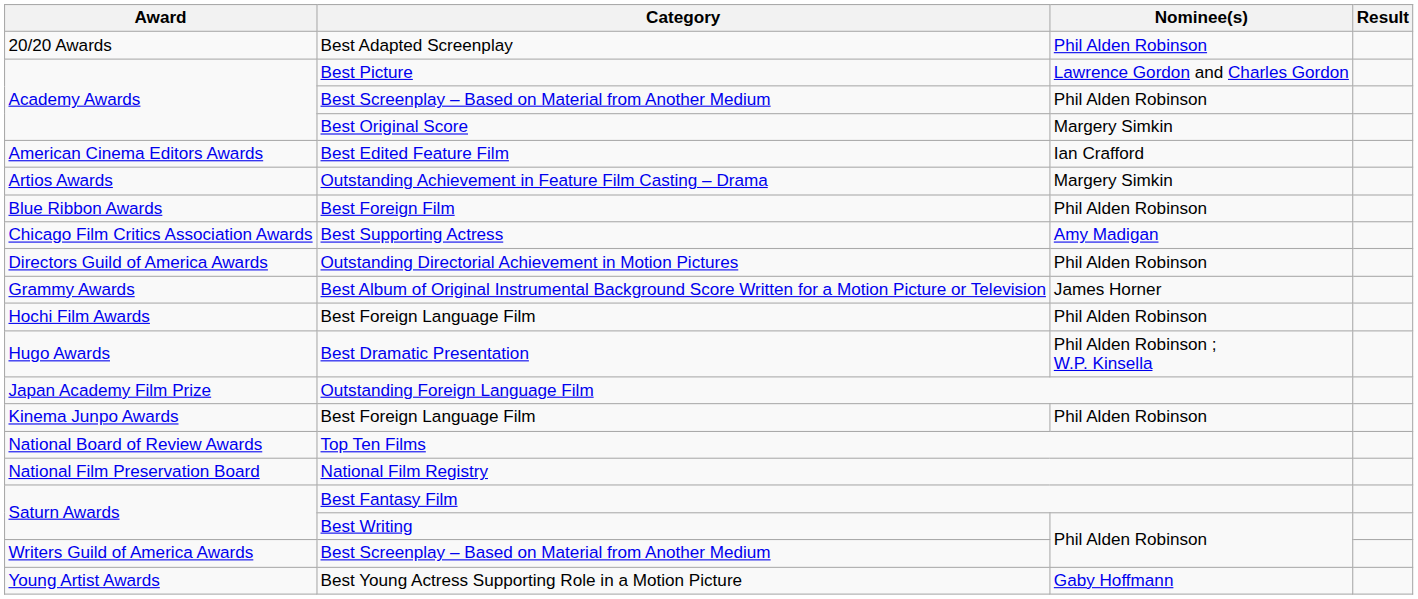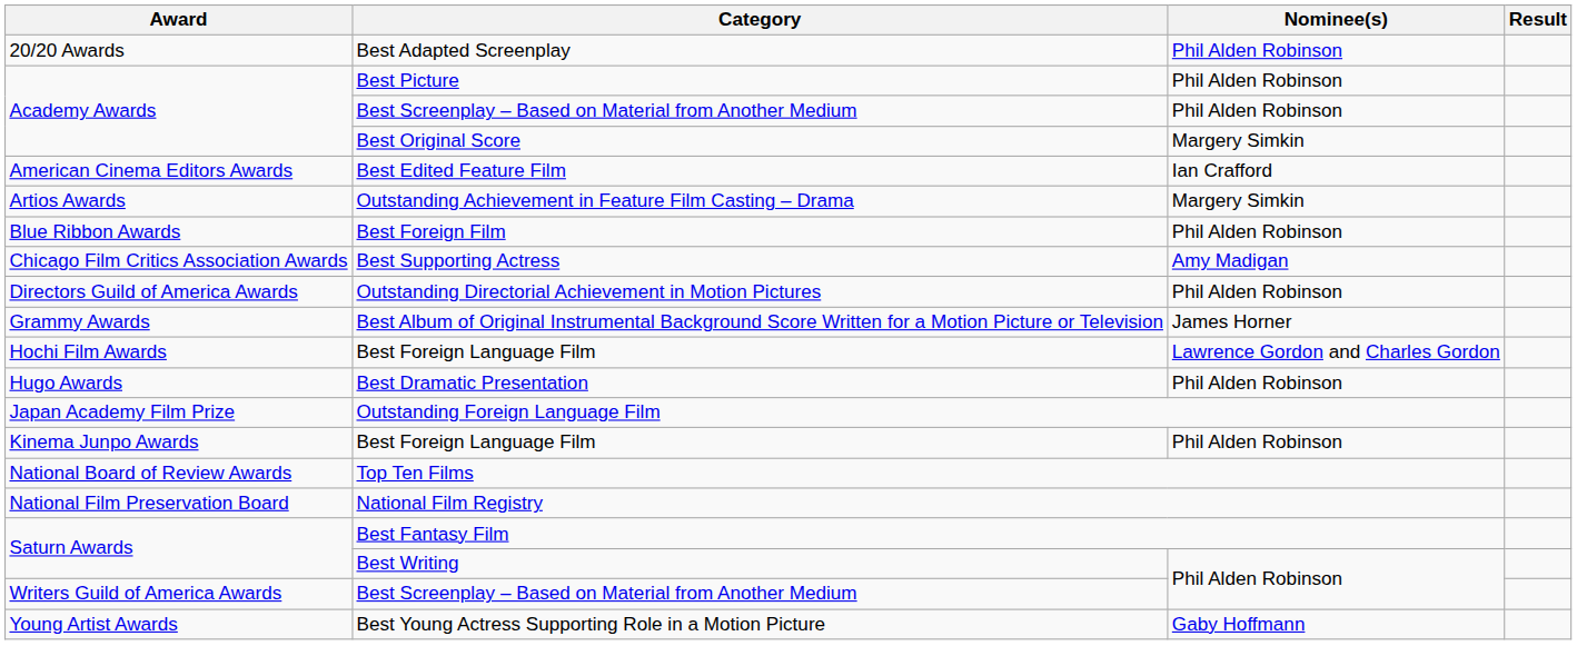 <table class="wikitable plainrowheaders">
 <tr>
 <th>Award</th>
 <th>Category</th>
 <th>Nominee(s)</th>
 <th>Result</th>
 </tr>
 <tr>
 <td>20/20 Awards</td>
 <td>Best Adapted Screenplay</td>
 <td><a href='#'>Phil Alden Robinson</a></td>
 <td></td>
 </tr>
 <tr>
 <td rowspan="3"><a href='#'>Academy Awards</a></td>
 <td><a href='#'>Best Picture</a></td>
-<td><a href='#'>Lawrence Gordon</a> and <a href='#'>Charles Gordon</a></td>
+<td>Phil Alden Robinson</td>
 <td></td>
 </tr>
 <tr>
 <td><a href='#'>Best Screenplay – Based on Material from Another Medium</a></td>
 <td>Phil Alden Robinson</td>
 <td></td>
 </tr>
 <tr>
 <td><a href='#'>Best Original Score</a></td>
 <td>Margery Simkin</td>
 <td></td>
 </tr>
 <tr>
 <td><a href='#'>American Cinema Editors Awards</a></td>
 <td><a href='#'>Best Edited Feature Film</a></td>
 <td>Ian Crafford</td>
 <td></td>
 </tr>
 <tr>
 <td><a href='#'>Artios Awards</a></td>
 <td><a href='#'>Outstanding Achievement in Feature Film Casting – Drama</a></td>
 <td>Margery Simkin</td>
 <td></td>
 </tr>
 <tr>
 <td><a href='#'>Blue Ribbon Awards</a></td>
 <td><a href='#'>Best Foreign Film</a></td>
 <td>Phil Alden Robinson</td>
 <td></td>
 </tr>
 <tr>
 <td><a href='#'>Chicago Film Critics Association Awards</a></td>
 <td><a href='#'>Best Supporting Actress</a></td>
 <td><a href='#'>Amy Madigan</a></td>
 <td></td>
 </tr>
 <tr>
 <td><a href='#'>Directors Guild of America Awards</a></td>
 <td><a href='#'>Outstanding Directorial Achievement in Motion Pictures</a></td>
 <td>Phil Alden Robinson</td>
 <td></td>
 </tr>
 <tr>
 <td><a href='#'>Grammy Awards</a></td>
 <td><a href='#'>Best Album of Original Instrumental Background Score Written for a Motion Picture or Television</a></td>
 <td>James Horner</td>
 <td></td>
 </tr>
 <tr>
 <td><a href='#'>Hochi Film Awards</a></td>
 <td>Best Foreign Language Film</td>
-<td>Phil Alden Robinson</td>
+<td><a href='#'>Lawrence Gordon</a> and <a href='#'>Charles Gordon</a></td>
 <td></td>
 </tr>
 <tr>
 <td><a href='#'>Hugo Awards</a></td>
 <td><a href='#'>Best Dramatic Presentation</a></td>
-<td>Phil Alden Robinson ; <br> <a href='#'>W.P. Kinsella</a> </td>
+<td>Phil Alden Robinson</td>
 <td></td>
 </tr>
 <tr>
 <td><a href='#'>Japan Academy Film Prize</a></td>
 <td colspan="2"><a href='#'>Outstanding Foreign Language Film</a></td>
 <td></td>
 </tr>
 <tr>
 <td><a href='#'>Kinema Junpo Awards</a></td>
 <td>Best Foreign Language Film</td>
 <td>Phil Alden Robinson</td>
 <td></td>
 </tr>
 <tr>
 <td><a href='#'>National Board of Review Awards</a></td>
 <td colspan="2"><a href='#'>Top Ten Films</a></td>
 <td></td>
 </tr>
 <tr>
 <td><a href='#'>National Film Preservation Board</a></td>
 <td colspan="2"><a href='#'>National Film Registry</a></td>
 <td></td>
 </tr>
 <tr>
 <td rowspan="2"><a href='#'>Saturn Awards</a></td>
 <td colspan="2"><a href='#'>Best Fantasy Film</a></td>
 <td></td>
 </tr>
 <tr>
 <td><a href='#'>Best Writing</a></td>
 <td rowspan="2">Phil Alden Robinson</td>
 <td></td>
 </tr>
 <tr>
 <td><a href='#'>Writers Guild of America Awards</a></td>
 <td><a href='#'>Best Screenplay – Based on Material from Another Medium</a></td>
 <td></td>
 </tr>
 <tr>
 <td><a href='#'>Young Artist Awards</a></td>
 <td>Best Young Actress Supporting Role in a Motion Picture</td>
 <td><a href='#'>Gaby Hoffmann</a></td>
 <td></td>
 </tr>
 </table>
